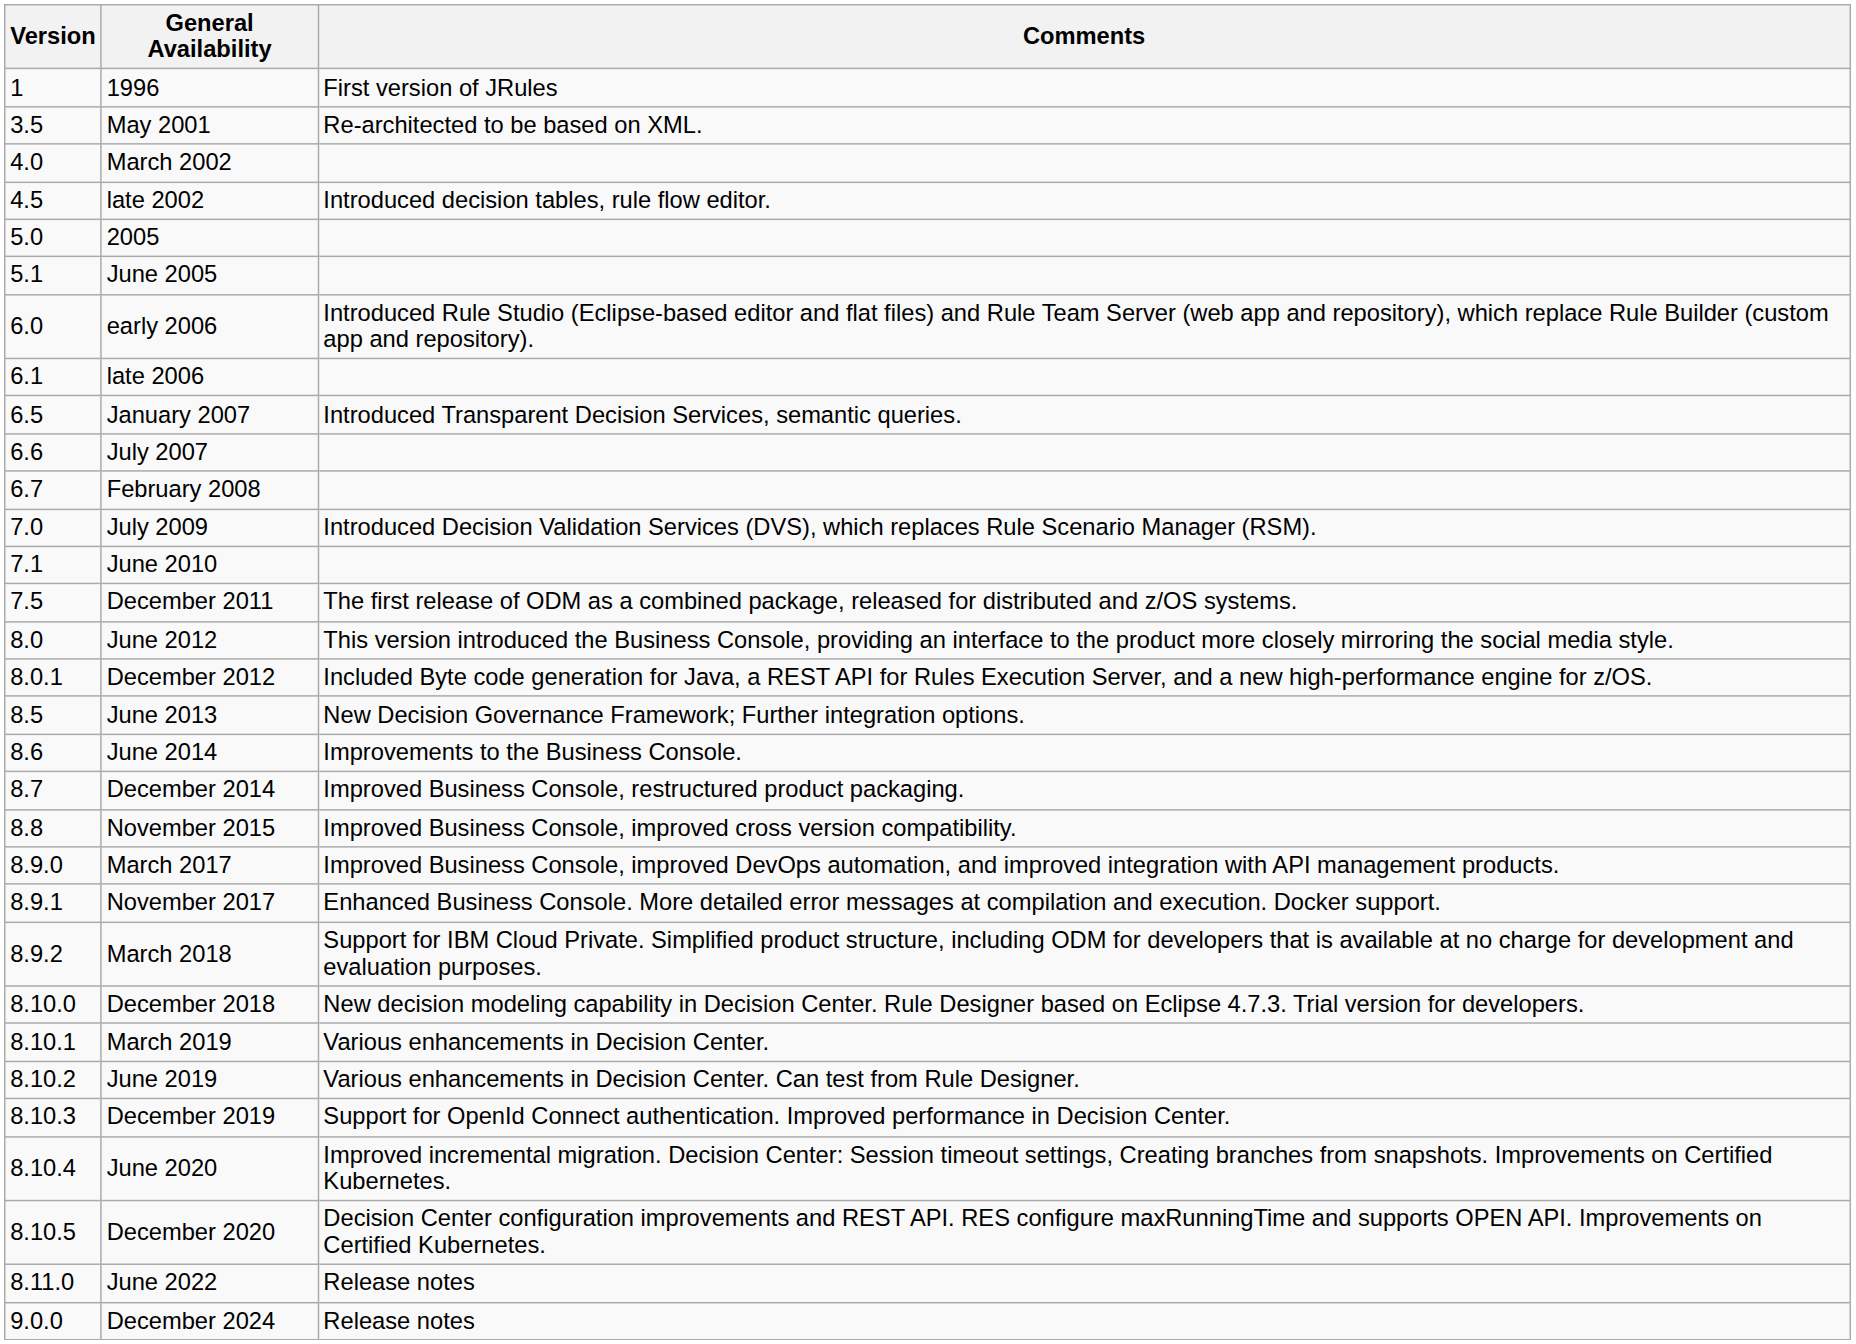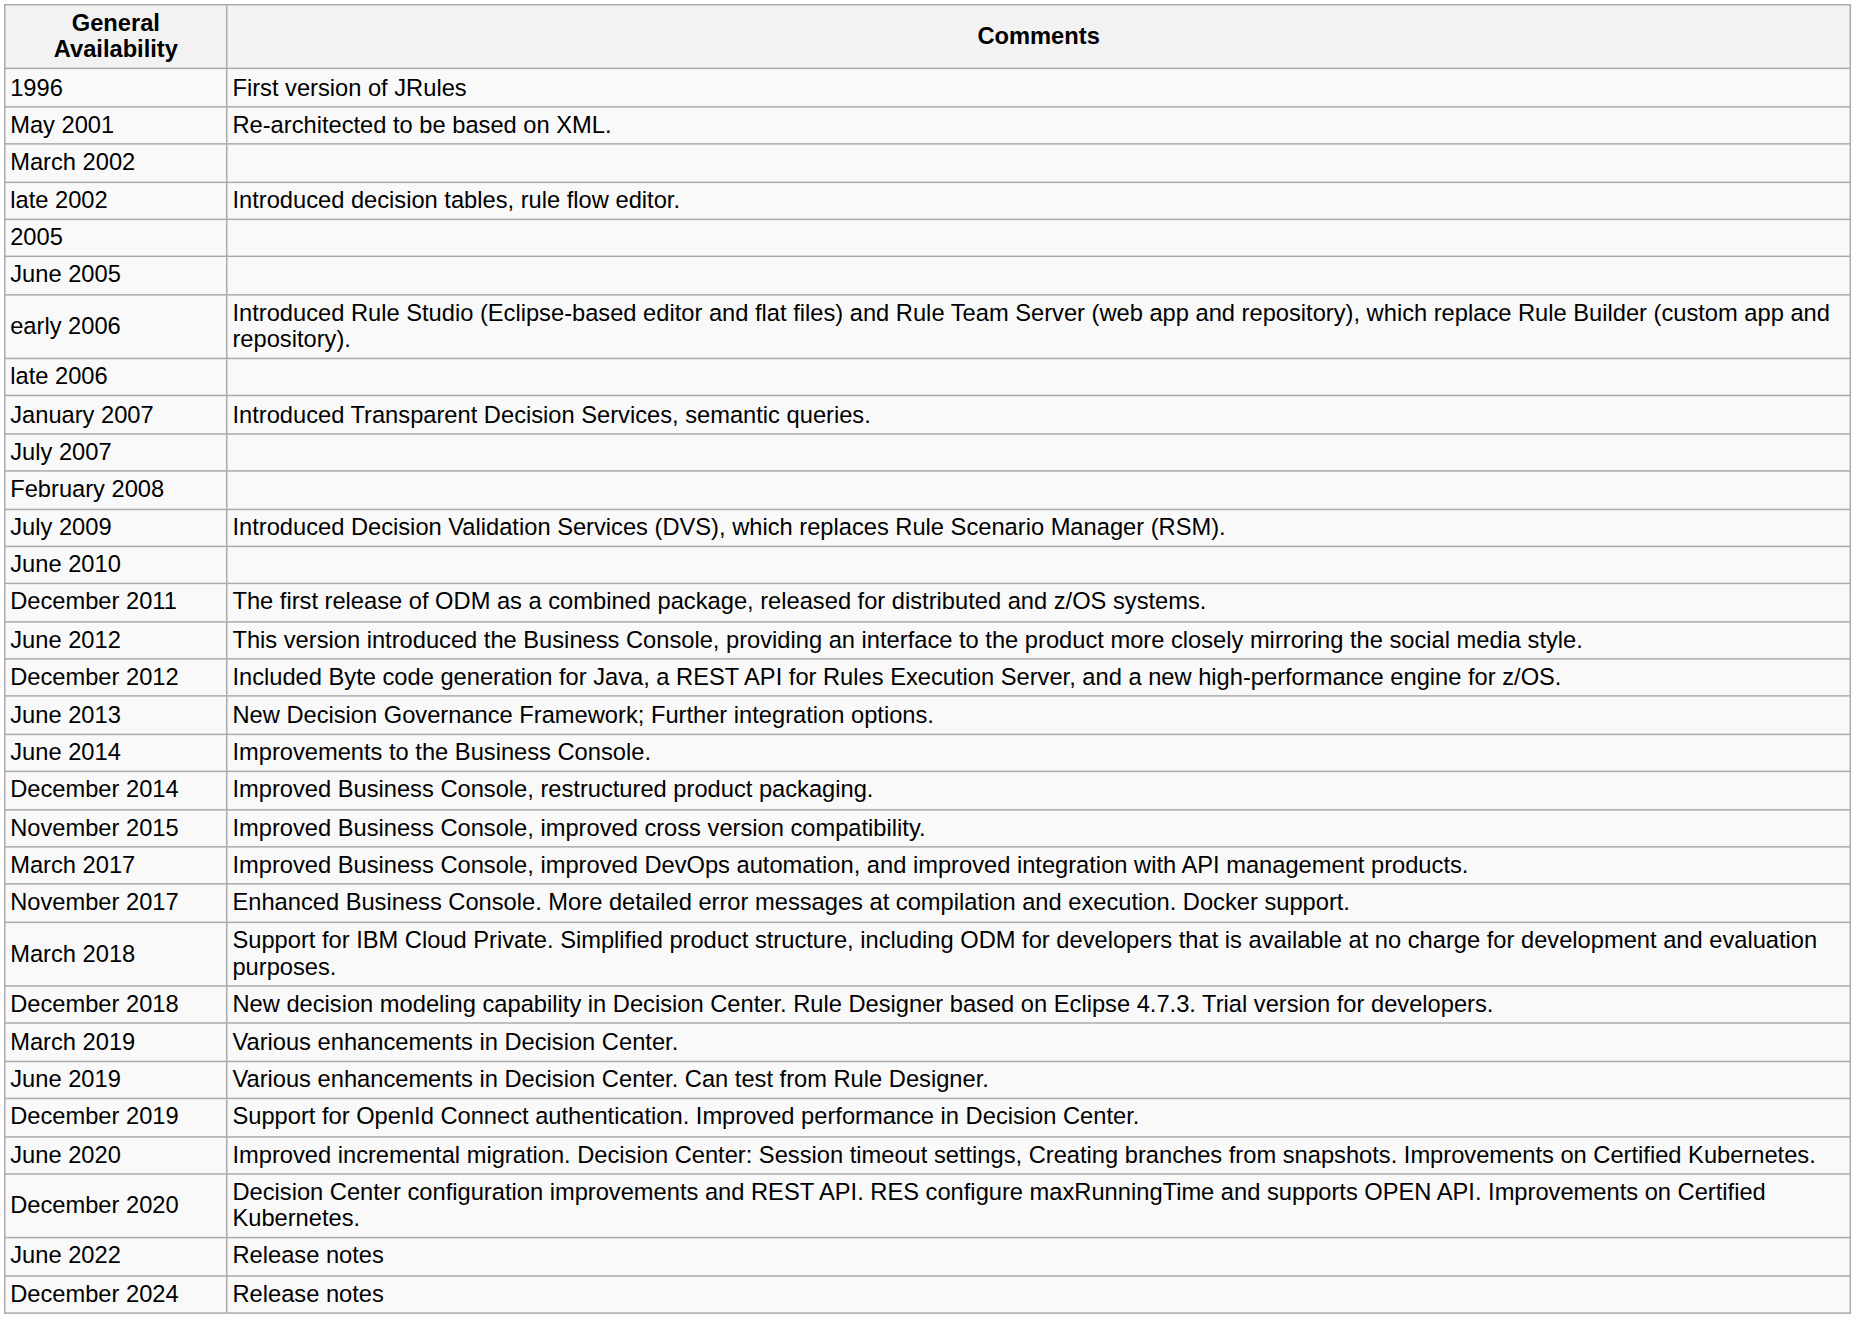 <table class="wikitable">
 <tr>
-<th>Version</th>
 <th>General Availability</th>
 <th>Comments</th>
 </tr>
 <tr>
-<td>1</td>
 <td>1996</td>
 <td>First version of JRules</td>
 </tr>
 <tr>
-<td>3.5</td>
 <td>May 2001</td>
 <td>Re-architected to be based on XML.</td>
 </tr>
 <tr>
-<td>4.0</td>
 <td>March 2002</td>
 <td></td>
 </tr>
 <tr>
-<td>4.5</td>
 <td>late 2002</td>
 <td>Introduced decision tables, rule flow editor.</td>
 </tr>
 <tr>
-<td>5.0</td>
 <td>2005</td>
 <td></td>
 </tr>
 <tr>
-<td>5.1</td>
 <td>June 2005</td>
 <td></td>
 </tr>
 <tr>
-<td>6.0</td>
 <td>early 2006</td>
 <td>Introduced Rule Studio (Eclipse-based editor and flat files) and Rule Team Server (web app and repository), which replace Rule Builder (custom app and repository).</td>
 </tr>
 <tr>
-<td>6.1</td>
 <td>late 2006</td>
 <td></td>
 </tr>
 <tr>
-<td>6.5</td>
 <td>January 2007</td>
 <td>Introduced Transparent Decision Services, semantic queries.</td>
 </tr>
 <tr>
-<td>6.6</td>
 <td>July 2007</td>
 <td></td>
 </tr>
 <tr>
-<td>6.7</td>
 <td>February 2008</td>
 <td></td>
 </tr>
 <tr>
-<td>7.0</td>
 <td>July 2009</td>
 <td>Introduced Decision Validation Services (DVS), which replaces Rule Scenario Manager (RSM).</td>
 </tr>
 <tr>
-<td>7.1</td>
 <td>June 2010</td>
 <td></td>
 </tr>
 <tr>
-<td>7.5</td>
 <td>December 2011</td>
 <td>The first release of ODM as a combined package, released for distributed and z/OS systems.</td>
 </tr>
 <tr>
-<td>8.0</td>
 <td>June 2012</td>
 <td>This version introduced the Business Console, providing an interface to the product more closely mirroring the social media style.</td>
 </tr>
 <tr>
-<td>8.0.1</td>
 <td>December 2012</td>
 <td>Included Byte code generation for Java, a REST API for Rules Execution Server, and a new high-performance engine for z/OS.</td>
 </tr>
 <tr>
-<td>8.5</td>
 <td>June 2013</td>
 <td>New Decision Governance Framework; Further integration options.</td>
 </tr>
 <tr>
-<td>8.6</td>
 <td>June 2014</td>
 <td>Improvements to the Business Console.</td>
 </tr>
 <tr>
-<td>8.7</td>
 <td>December 2014</td>
 <td>Improved Business Console, restructured product packaging.</td>
 </tr>
 <tr>
-<td>8.8</td>
 <td>November 2015</td>
 <td>Improved Business Console, improved cross version compatibility.</td>
 </tr>
 <tr>
-<td>8.9.0</td>
 <td>March 2017</td>
 <td>Improved Business Console, improved DevOps automation, and improved integration with API management products.</td>
 </tr>
 <tr>
-<td>8.9.1</td>
 <td>November 2017</td>
 <td>Enhanced Business Console. More detailed error messages at compilation and execution. Docker support.</td>
 </tr>
 <tr>
-<td>8.9.2</td>
 <td>March 2018</td>
 <td>Support for IBM Cloud Private. Simplified product structure, including ODM for developers that is available at no charge for development and evaluation purposes.</td>
 </tr>
 <tr>
-<td>8.10.0</td>
 <td>December 2018</td>
 <td>New decision modeling capability in Decision Center. Rule Designer based on Eclipse 4.7.3. Trial version for developers.</td>
 </tr>
 <tr>
-<td>8.10.1</td>
 <td>March 2019</td>
 <td>Various enhancements in Decision Center.</td>
 </tr>
 <tr>
-<td>8.10.2</td>
 <td>June 2019</td>
 <td>Various enhancements in Decision Center. Can test from Rule Designer.</td>
 </tr>
 <tr>
-<td>8.10.3</td>
 <td>December 2019</td>
 <td>Support for OpenId Connect authentication. Improved performance in Decision Center.</td>
 </tr>
 <tr>
-<td>8.10.4</td>
 <td>June 2020</td>
 <td>Improved incremental migration. Decision Center: Session timeout settings, Creating branches from snapshots. Improvements on Certified Kubernetes.</td>
 </tr>
 <tr>
-<td>8.10.5</td>
 <td>December 2020</td>
 <td>Decision Center configuration improvements and REST API. RES configure maxRunningTime and supports OPEN API. Improvements on Certified Kubernetes.</td>
 </tr>
 <tr>
-<td>8.11.0</td>
 <td>June 2022</td>
 <td>Release notes</td>
 </tr>
 <tr>
-<td>9.0.0</td>
 <td>December 2024</td>
 <td>Release notes</td>
 </tr>
 </table>
